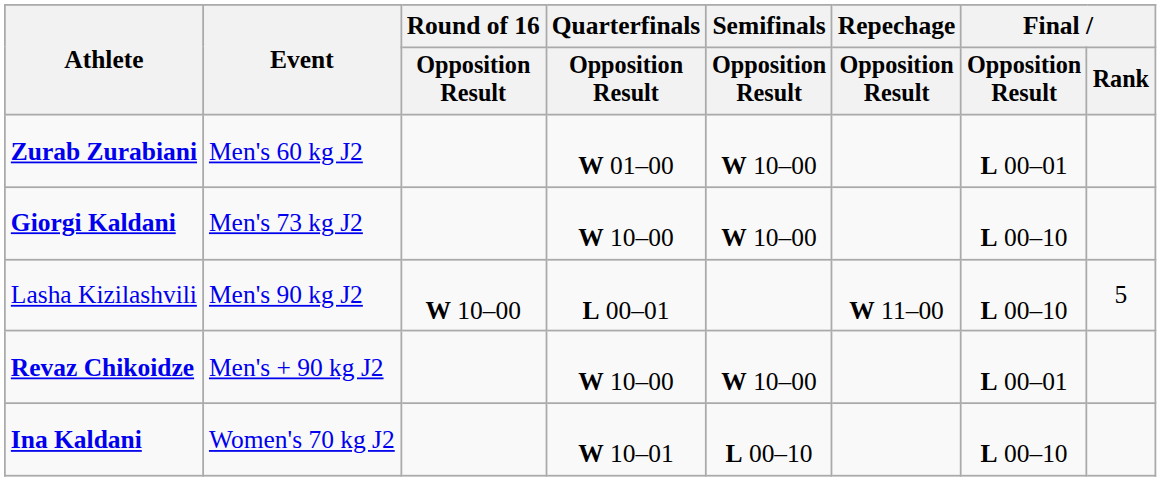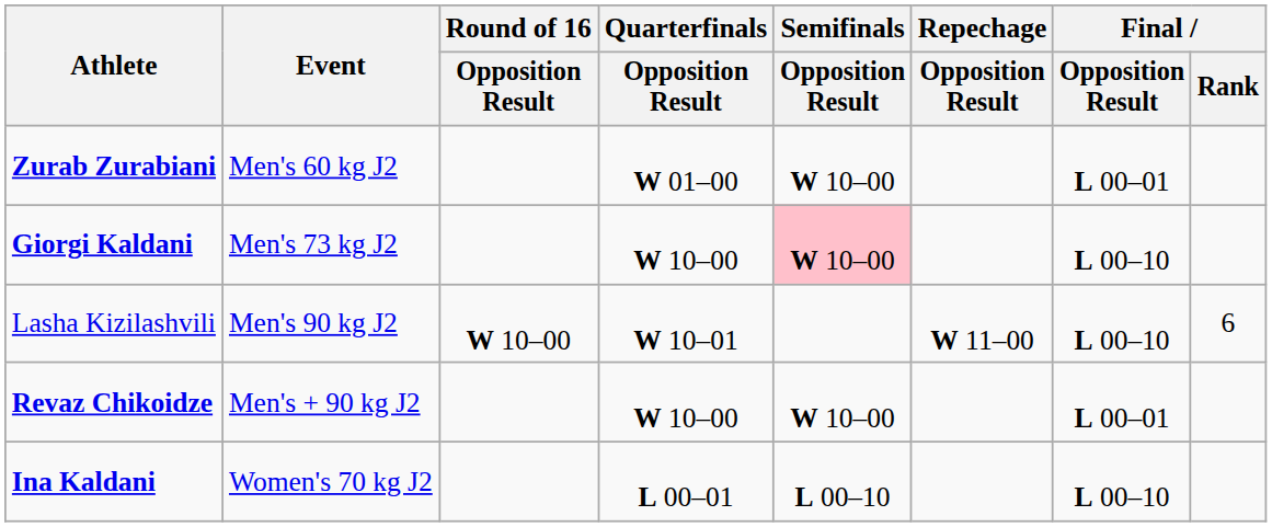 <table class="wikitable" style="font-size:90%">
 <tr>
 <th rowspan="2">Athlete</th>
 <th rowspan="2">Event</th>
 <th>Round of 16</th>
 <th>Quarterfinals</th>
 <th>Semifinals</th>
 <th>Repechage</th>
 <th colspan=2>Final / </th>
 </tr>
 <tr style="font-size:95%">
 <th>Opposition<br>Result</th>
 <th>Opposition<br>Result</th>
 <th>Opposition<br>Result</th>
 <th>Opposition<br>Result</th>
 <th>Opposition<br>Result</th>
 <th>Rank</th>
 </tr>
 <tr align=center>
 <td align=left><strong><a href='#'>Zurab Zurabiani</a></strong></td>
 <td align=left><a href='#'>Men's 60 kg J2</a></td>
 <td></td>
 <td><br><strong>W</strong> 01–00</td>
 <td><br><strong>W</strong> 10–00</td>
 <td></td>
 <td><br><strong>L</strong> 00–01</td>
 <td></td>
 </tr>
 <tr align=center>
 <td align=left><strong><a href='#'>Giorgi Kaldani</a></strong></td>
 <td align=left><a href='#'>Men's 73 kg J2</a></td>
 <td></td>
 <td><br><strong>W</strong> 10–00</td>
-<td><br><strong>W</strong> 10–00</td>
+<td style="background: pink;"><br><strong>W</strong> 10–00</td>
 <td></td>
 <td><br><strong>L</strong> 00–10</td>
 <td></td>
 </tr>
 <tr align=center>
 <td align=left><a href='#'>Lasha Kizilashvili</a></td>
 <td align=left><a href='#'>Men's 90 kg J2</a></td>
 <td><br><strong>W</strong> 10–00</td>
-<td><br><strong>L</strong> 00–01</td>
+<td><br><strong>W</strong> 10–01</td>
 <td></td>
 <td><br><strong>W</strong> 11–00</td>
 <td><br><strong>L</strong> 00–10</td>
-<td>5</td>
+<td>6</td>
 </tr>
 <tr align=center>
 <td align=left><strong><a href='#'>Revaz Chikoidze</a></strong></td>
 <td align=left><a href='#'>Men's + 90 kg J2</a></td>
 <td></td>
 <td><br><strong>W</strong> 10–00</td>
 <td><br><strong>W</strong> 10–00</td>
 <td></td>
 <td><br><strong>L</strong> 00–01</td>
 <td></td>
 </tr>
 <tr align=center>
 <td align=left><strong><a href='#'>Ina Kaldani</a></strong></td>
 <td align=left><a href='#'>Women's 70 kg J2</a></td>
 <td></td>
-<td><br><strong>W</strong> 10–01</td>
+<td><br><strong>L</strong> 00–01</td>
 <td><br><strong>L</strong> 00–10</td>
 <td></td>
 <td><br><strong>L</strong> 00–10</td>
 <td></td>
 </tr>
 </table>
